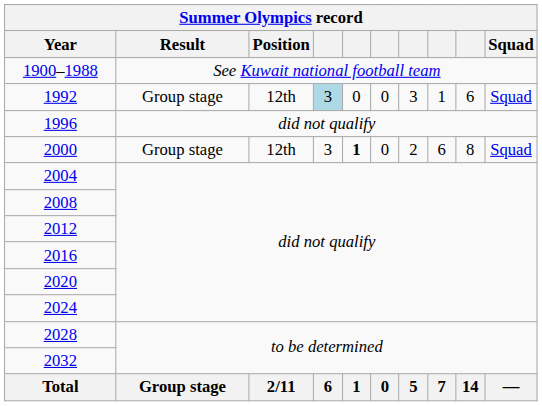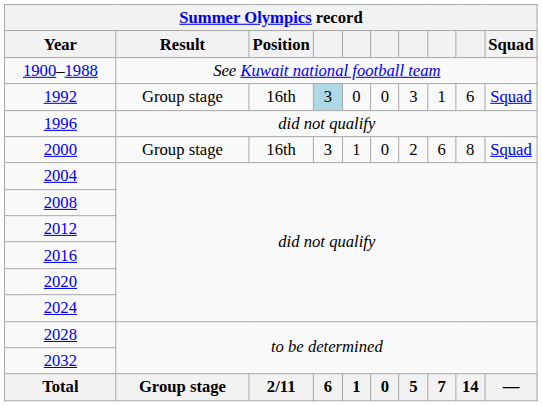 <table class="wikitable" style="text-align: center;">
 <tr>
 <th colspan="10"><a href='#'>Summer Olympics</a> record</th>
 </tr>
 <tr>
 <th width="100">Year</th>
 <th width="120">Result</th>
 <th width="50">Position</th>
 <th width="20"></th>
 <th width="20"></th>
 <th width="20"></th>
 <th width="20"></th>
 <th width="20"></th>
 <th width="20"></th>
 <th>Squad</th>
 </tr>
 <tr>
 <td><a href='#'>1900</a>–<a href='#'>1988</a></td>
 <td colspan="9"><em>See <a href='#'>Kuwait national football team</a></em></td>
 </tr>
 <tr>
 <td> <a href='#'>1992</a></td>
 <td>Group stage</td>
-<td>12th</td>
+<td>16th</td>
 <td style="background: lightblue;">3</td>
 <td>0</td>
 <td>0</td>
 <td>3</td>
 <td>1</td>
 <td>6</td>
 <td><a href='#'>Squad</a></td>
 </tr>
 <tr>
 <td> <a href='#'>1996</a></td>
 <td colspan="9"><em>did not qualify</em></td>
 </tr>
 <tr>
 <td> <a href='#'>2000</a></td>
 <td>Group stage</td>
-<td>12th</td>
+<td>16th</td>
 <td>3</td>
-<td><strong>1</strong></td>
+<td>1</td>
 <td>0</td>
 <td>2</td>
 <td>6</td>
 <td>8</td>
 <td><a href='#'>Squad</a></td>
 </tr>
 <tr>
 <td> <a href='#'>2004</a></td>
 <td colspan="19" rowspan="6"><em>did not qualify</em></td>
 </tr>
 <tr>
 <td> <a href='#'>2008</a></td>
 </tr>
 <tr>
 <td> <a href='#'>2012</a></td>
 </tr>
 <tr>
 <td> <a href='#'>2016</a></td>
 </tr>
 <tr>
 <td> <a href='#'>2020</a></td>
 </tr>
 <tr>
 <td> <a href='#'>2024</a></td>
 </tr>
 <tr>
 <td> <a href='#'>2028</a></td>
 <td colspan="19" rowspan="2"><em>to be determined</em></td>
 </tr>
 <tr>
 <td> <a href='#'>2032</a></td>
 </tr>
 <tr>
 <th>Total</th>
 <th>Group stage</th>
 <th>2/11</th>
 <th>6</th>
 <th>1</th>
 <th>0</th>
 <th>5</th>
 <th>7</th>
 <th>14</th>
 <th>—</th>
 </tr>
 </table>
